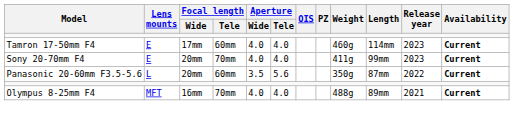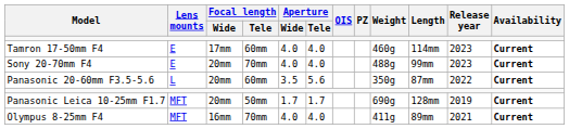 <table class="wikitable col3right col4right col5right col6right col9right col10right" style="font-size:90%;white-space:nowrap">
 <tr>
 <th rowspan=2>Model</th>
 <th rowspan=2><a href='#'>Lens<br>mounts</a></th>
 <th colspan=2><a href='#'>Focal length</a></th>
 <th colspan=2><a href='#'>Aperture</a></th>
 <th rowspan=2><a href='#'>OIS</a></th>
 <th rowspan=2>PZ</th>
 <th rowspan=2>Weight</th>
 <th rowspan=2>Length</th>
 <th rowspan=2>Release<br>year</th>
 <th rowspan=2>Availability</th>
 </tr>
 <tr>
 <th>Wide</th>
 <th>Tele</th>
 <th>Wide</th>
 <th>Tele</th>
 </tr>
 <tr>
 <td colspan=12></td>
 </tr>
 <tr style="background:#fff">
 <td>Tamron 17-50mm F4</td>
 <td><a href='#'>E</a></td>
 <td>17mm</td>
 <td>60mm</td>
 <td>4.0</td>
 <td>4.0</td>
 <td></td>
 <td></td>
 <td>460g</td>
 <td>114mm</td>
 <td>2023</td>
 <td><strong>Current</strong></td>
 </tr>
 <tr style="background:#fff">
 <td>Sony 20-70mm F4</td>
 <td><a href='#'>E</a></td>
 <td>20mm</td>
 <td>70mm</td>
 <td>4.0</td>
 <td>4.0</td>
 <td></td>
 <td></td>
-<td>411g</td>
+<td>488g</td>
 <td>99mm</td>
 <td>2023</td>
 <td><strong>Current</strong></td>
 </tr>
 <tr style="background:#fff">
 <td>Panasonic 20-60mm F3.5-5.6</td>
 <td><a href='#'>L</a></td>
 <td>20mm</td>
 <td>60mm</td>
 <td>3.5</td>
 <td>5.6</td>
 <td></td>
 <td></td>
 <td>350g</td>
 <td>87mm</td>
 <td>2022</td>
 <td><strong>Current</strong></td>
 </tr>
 <tr>
 <td colspan=12></td>
 </tr>
 <tr style="background:#fff">
+<td>Panasonic Leica 10-25mm F1.7</td>
+<td><a href='#'>MFT</a></td>
+<td>20mm</td>
+<td>50mm</td>
+<td>1.7</td>
+<td>1.7</td>
+<td></td>
+<td></td>
+<td>690g</td>
+<td>128mm</td>
+<td>2019</td>
+<td><strong>Current</strong></td>
+</tr>
+<tr style="background:#fff">
 <td>Olympus 8-25mm F4</td>
 <td><a href='#'>MFT</a></td>
 <td>16mm</td>
 <td>70mm</td>
 <td>4.0</td>
 <td>4.0</td>
 <td></td>
 <td></td>
-<td>488g</td>
+<td>411g</td>
 <td>89mm</td>
 <td>2021</td>
 <td><strong>Current</strong></td>
 </tr>
 </table>
